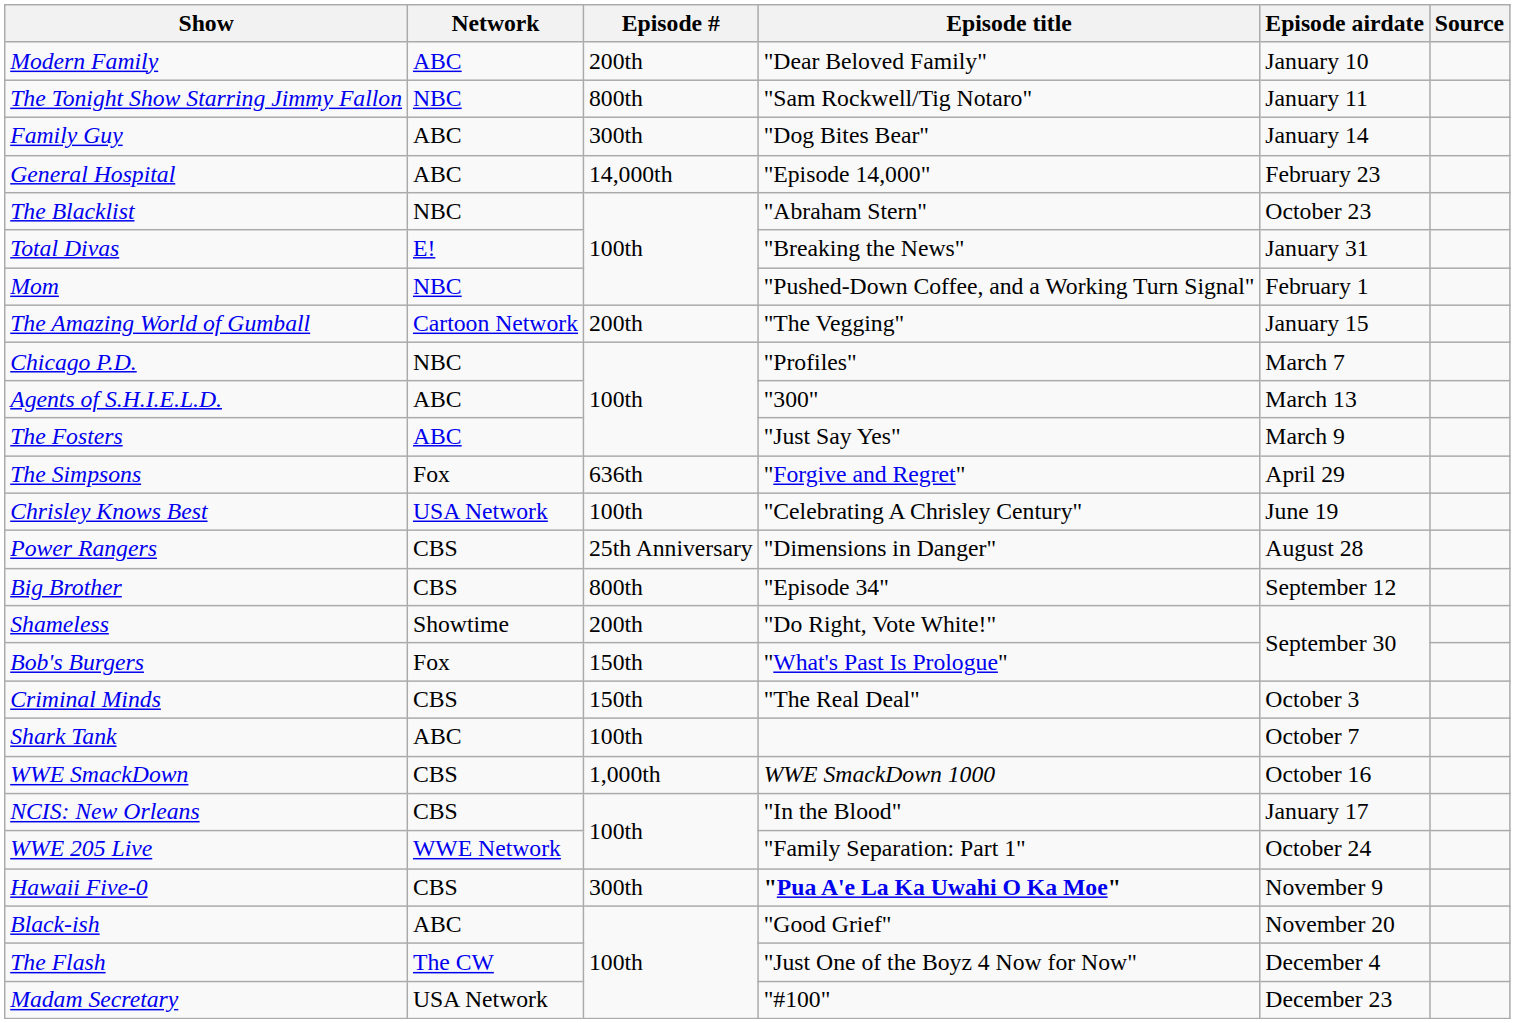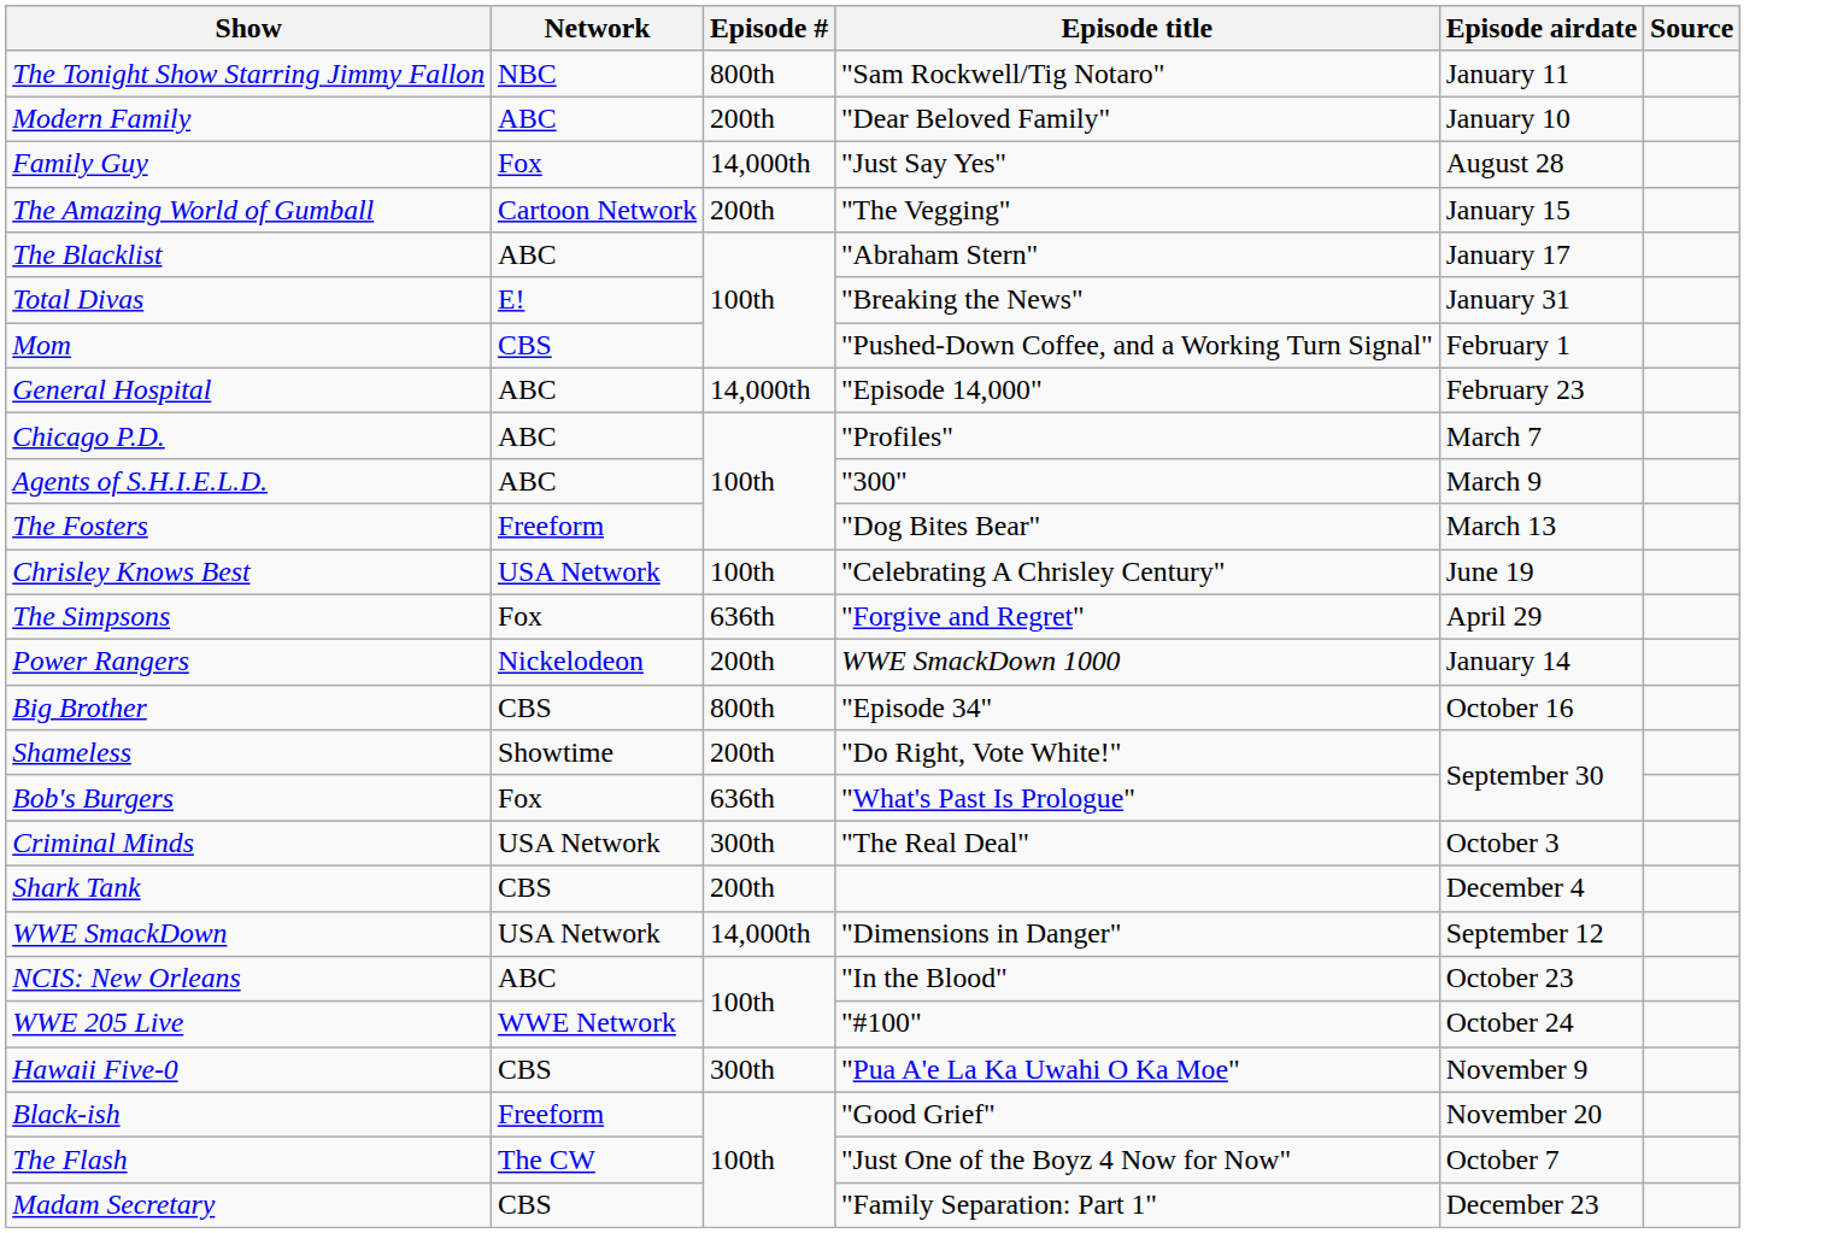 <table class="wikitable sortable">
 <tr>
 <th>Show</th>
 <th>Network</th>
 <th>Episode #</th>
 <th>Episode title </th>
 <th>Episode airdate </th>
 <th>Source</th>
 </tr>
 <tr>
+<td><em><a href='#'>The Tonight Show Starring Jimmy Fallon</a></em></td>
+<td><a href='#'>NBC</a></td>
+<td>800th</td>
+<td>"Sam Rockwell/Tig Notaro"</td>
+<td>January 11</td>
+<td></td>
+</tr>
+<tr>
 <td><em><a href='#'>Modern Family</a></em></td>
 <td><a href='#'>ABC</a></td>
 <td>200th</td>
 <td>"Dear Beloved Family"</td>
 <td>January 10</td>
 <td></td>
 </tr>
 <tr>
-<td><em><a href='#'>The Tonight Show Starring Jimmy Fallon</a></em></td>
-<td><a href='#'>NBC</a></td>
-<td>800th</td>
-<td>"Sam Rockwell/Tig Notaro"</td>
-<td>January 11</td>
+<td><em><a href='#'>Family Guy</a></em></td>
+<td><a href='#'>Fox</a></td>
+<td>14,000th</td>
+<td>"Just Say Yes"</td>
+<td>August 28</td>
 <td></td>
 </tr>
 <tr>
-<td><em><a href='#'>Family Guy</a></em></td>
+<td><em><a href='#'>The Amazing World of Gumball</a></em></td>
+<td><a href='#'>Cartoon Network</a></td>
+<td>200th</td>
+<td>"The Vegging"</td>
+<td>January 15</td>
+<td></td>
+</tr>
+<tr>
+<td><em><a href='#'>The Blacklist</a></em></td>
 <td>ABC</td>
-<td>300th</td>
-<td>"Dog Bites Bear"</td>
-<td>January 14</td>
+<td rowspan=3>100th</td>
+<td>"Abraham Stern"</td>
+<td>January 17</td>
+<td></td>
+</tr>
+<tr>
+<td><em><a href='#'>Total Divas</a></em></td>
+<td><a href='#'>E!</a></td>
+<td>"Breaking the News"</td>
+<td>January 31</td>
+<td></td>
+</tr>
+<tr>
+<td><em><a href='#'>Mom</a></em></td>
+<td><a href='#'>CBS</a></td>
+<td>"Pushed-Down Coffee, and a Working Turn Signal"</td>
+<td>February 1</td>
 <td></td>
 </tr>
 <tr>
 <td><em><a href='#'>General Hospital</a></em></td>
 <td>ABC</td>
 <td>14,000th</td>
 <td>"Episode 14,000"</td>
 <td>February 23</td>
 <td></td>
 </tr>
 <tr>
-<td><em><a href='#'>The Blacklist</a></em></td>
-<td>NBC</td>
-<td rowspan=3>100th</td>
-<td>"Abraham Stern"</td>
-<td>October 23</td>
-<td></td>
-</tr>
-<tr>
-<td><em><a href='#'>Total Divas</a></em></td>
-<td><a href='#'>E!</a></td>
-<td>"Breaking the News"</td>
-<td>January 31</td>
-<td></td>
-</tr>
-<tr>
-<td><em><a href='#'>Mom</a></em></td>
-<td><a href='#'>NBC</a></td>
-<td>"Pushed-Down Coffee, and a Working Turn Signal"</td>
-<td>February 1</td>
-<td></td>
-</tr>
-<tr>
-<td><em><a href='#'>The Amazing World of Gumball</a></em></td>
-<td><a href='#'>Cartoon Network</a></td>
-<td>200th</td>
-<td>"The Vegging"</td>
-<td>January 15</td>
-<td></td>
-</tr>
-<tr>
 <td><em><a href='#'>Chicago P.D.</a></em></td>
-<td>NBC</td>
+<td>ABC</td>
 <td rowspan=3>100th</td>
 <td>"Profiles"</td>
 <td>March 7</td>
 <td></td>
 </tr>
 <tr>
 <td><em><a href='#'>Agents of S.H.I.E.L.D.</a></em></td>
 <td>ABC</td>
 <td>"300"</td>
+<td>March 9</td>
+<td></td>
+</tr>
+<tr>
+<td><em><a href='#'>The Fosters</a></em></td>
+<td><a href='#'>Freeform</a></td>
+<td>"Dog Bites Bear"</td>
 <td>March 13</td>
 <td></td>
 </tr>
 <tr>
-<td><em><a href='#'>The Fosters</a></em></td>
-<td><a href='#'>ABC</a></td>
-<td>"Just Say Yes"</td>
-<td>March 9</td>
+<td><em><a href='#'>Chrisley Knows Best</a></em></td>
+<td><a href='#'>USA Network</a></td>
+<td>100th</td>
+<td>"Celebrating A Chrisley Century"</td>
+<td>June 19</td>
 <td></td>
 </tr>
 <tr>
 <td><em><a href='#'>The Simpsons</a></em></td>
 <td>Fox</td>
 <td>636th</td>
 <td>"<a href='#'>Forgive and Regret</a>"</td>
 <td>April 29</td>
 <td></td>
 </tr>
 <tr>
-<td><em><a href='#'>Chrisley Knows Best</a></em></td>
-<td><a href='#'>USA Network</a></td>
-<td>100th</td>
-<td>"Celebrating A Chrisley Century"</td>
-<td>June 19</td>
-<td></td>
-</tr>
-<tr>
 <td><em><a href='#'>Power Rangers</a></em></td>
-<td>CBS</td>
-<td>25th Anniversary</td>
-<td>"Dimensions in Danger"</td>
-<td>August 28</td>
+<td><a href='#'>Nickelodeon</a></td>
+<td>200th</td>
+<td><em>WWE SmackDown 1000</em></td>
+<td>January 14</td>
 <td></td>
 </tr>
 <tr>
 <td><em><a href='#'>Big Brother</a></em></td>
 <td>CBS</td>
 <td>800th</td>
 <td>"Episode 34"</td>
-<td>September 12</td>
+<td>October 16</td>
 <td></td>
 </tr>
 <tr>
 <td><em><a href='#'>Shameless</a></em></td>
 <td>Showtime</td>
 <td>200th</td>
 <td>"Do Right, Vote White!"</td>
 <td rowspan=2>September 30</td>
 <td></td>
 </tr>
 <tr>
 <td><em><a href='#'>Bob's Burgers</a></em></td>
 <td>Fox</td>
-<td>150th</td>
+<td>636th</td>
 <td>"<a href='#'>What's Past Is Prologue</a>"</td>
 <td></td>
 </tr>
 <tr>
 <td><em><a href='#'>Criminal Minds</a></em></td>
-<td>CBS</td>
-<td>150th</td>
+<td>USA Network</td>
+<td>300th</td>
 <td>"The Real Deal"</td>
 <td>October 3</td>
 <td></td>
 </tr>
 <tr>
 <td><em><a href='#'>Shark Tank</a></em></td>
-<td>ABC</td>
-<td>100th</td>
+<td>CBS</td>
+<td>200th</td>
 <td></td>
-<td>October 7</td>
+<td>December 4</td>
 <td></td>
 </tr>
 <tr>
 <td><em><a href='#'>WWE SmackDown</a></em></td>
-<td>CBS</td>
-<td>1,000th</td>
-<td><em>WWE SmackDown 1000</em></td>
-<td>October 16</td>
+<td>USA Network</td>
+<td>14,000th</td>
+<td>"Dimensions in Danger"</td>
+<td>September 12</td>
 <td></td>
 </tr>
 <tr>
 <td><em><a href='#'>NCIS: New Orleans</a></em></td>
-<td>CBS</td>
+<td>ABC</td>
 <td rowspan=2>100th</td>
 <td>"In the Blood"</td>
-<td>January 17</td>
+<td>October 23</td>
 <td></td>
 </tr>
 <tr>
 <td><em><a href='#'>WWE 205 Live</a></em></td>
 <td><a href='#'>WWE Network</a></td>
-<td>"Family Separation: Part 1"</td>
+<td>"#100"</td>
 <td>October 24</td>
 <td></td>
 </tr>
 <tr>
 <td><em><a href='#'>Hawaii Five-0</a></em></td>
 <td>CBS</td>
 <td>300th</td>
-<td><strong>"<a href='#'>Pua A'e La Ka Uwahi O Ka Moe</a>"</strong></td>
+<td>"<a href='#'>Pua A'e La Ka Uwahi O Ka Moe</a>"</td>
 <td>November 9</td>
 <td></td>
 </tr>
 <tr>
 <td><em><a href='#'>Black-ish</a></em></td>
-<td>ABC</td>
+<td><a href='#'>Freeform</a></td>
 <td rowspan=3>100th</td>
 <td>"Good Grief"</td>
 <td>November 20</td>
 <td></td>
 </tr>
 <tr>
 <td><em><a href='#'>The Flash</a></em></td>
 <td><a href='#'>The CW</a></td>
 <td>"Just One of the Boyz 4 Now for Now"</td>
-<td>December 4</td>
+<td>October 7</td>
 <td></td>
 </tr>
 <tr>
 <td><em><a href='#'>Madam Secretary</a></em></td>
-<td>USA Network</td>
-<td>"#100"</td>
+<td>CBS</td>
+<td>"Family Separation: Part 1"</td>
 <td>December 23</td>
 <td></td>
 </tr>
 </table>
